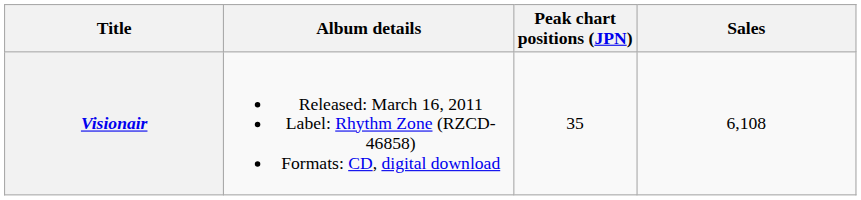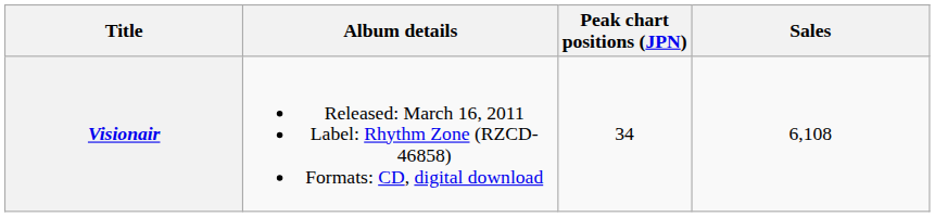 <table class="wikitable plainrowheaders" style="text-align:center;">
 <tr>
 <th style="width:12em;">Title</th>
 <th style="width:16em;">Album details</th>
 <th>Peak chart<br>positions (<a href='#'>JPN</a>)</th>
 <th style="width:12em;">Sales</th>
 </tr>
 <tr>
 <th scope="row"><em><a href='#'>Visionair</a></em></th>
 <td><br><ul><li>Released: March 16, 2011</li><li>Label: <a href='#'>Rhythm Zone</a> (RZCD-46858)</li><li>Formats: <a href='#'>CD</a>, <a href='#'>digital download</a></li></ul></td>
-<td>35</td>
+<td>34</td>
 <td>6,108</td>
 </tr>
 </table>
